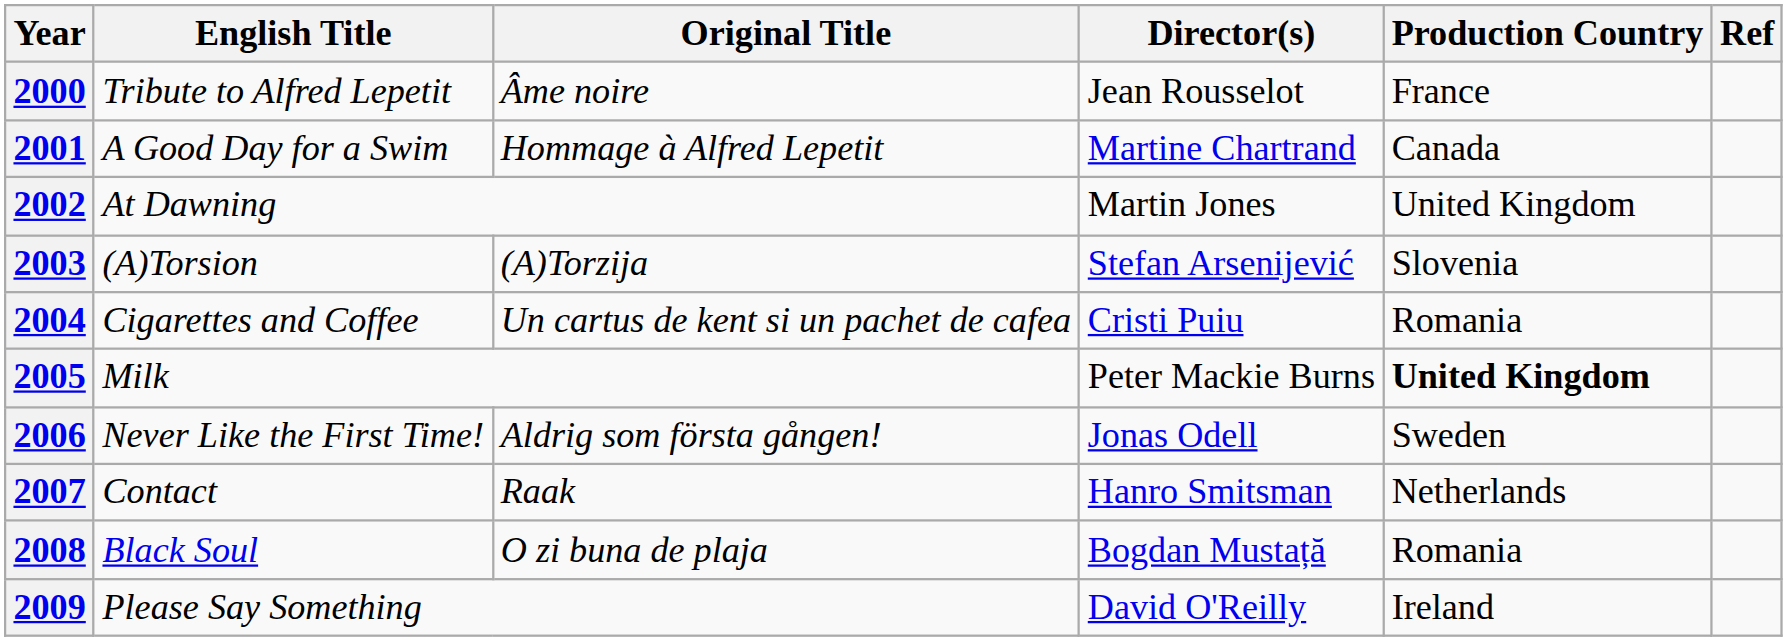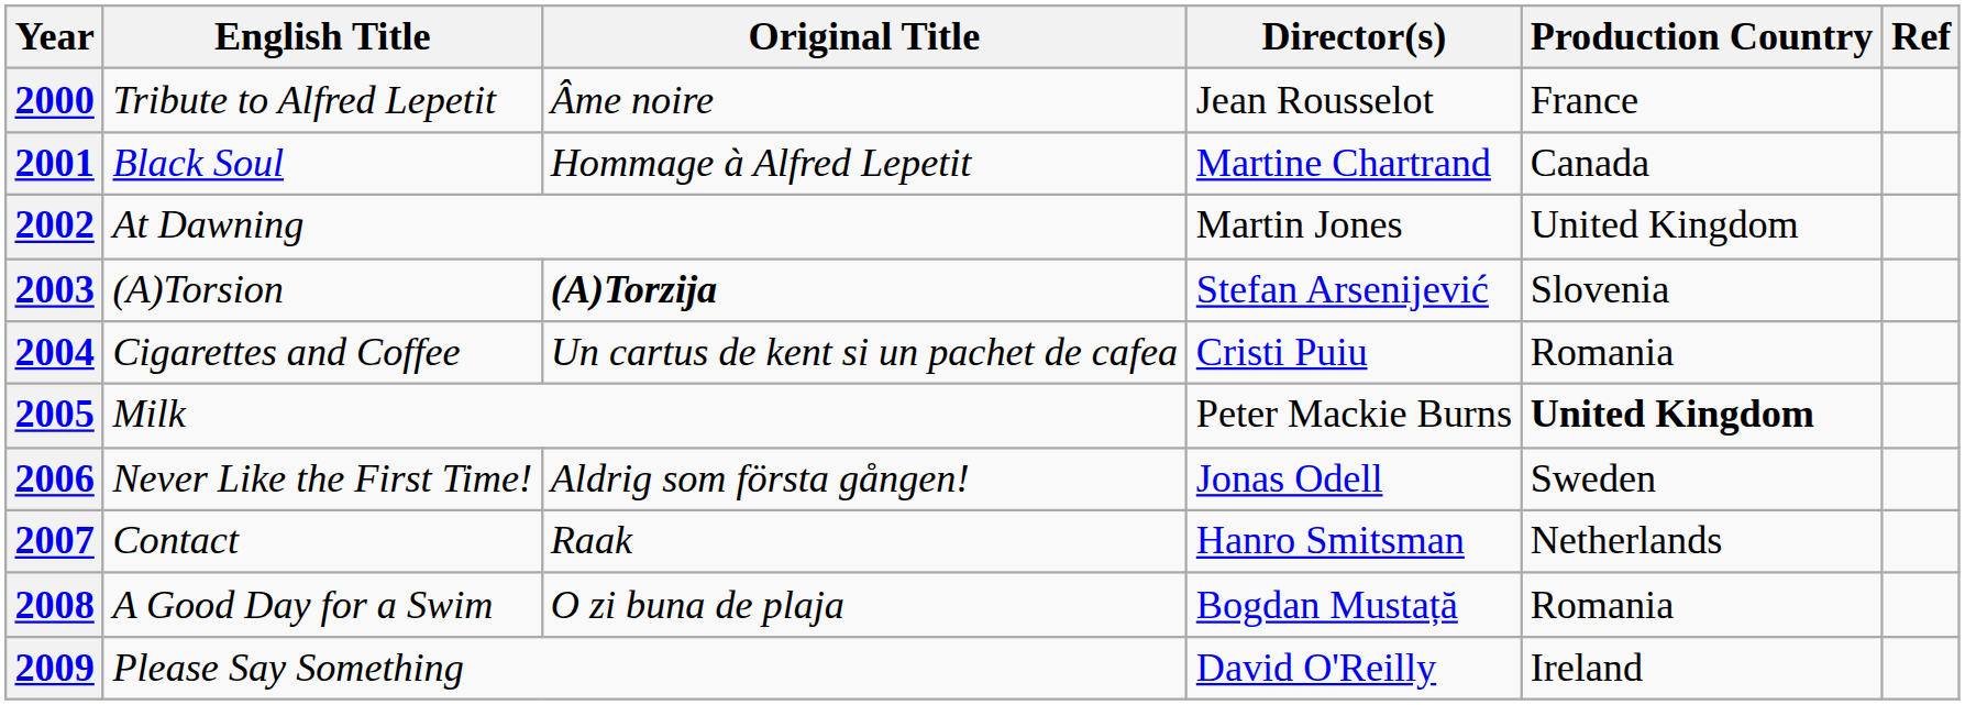 <table class="wikitable">
 <tr>
 <th>Year</th>
 <th>English Title</th>
 <th>Original Title</th>
 <th>Director(s)</th>
 <th>Production Country</th>
 <th>Ref</th>
 </tr>
 <tr>
 <th><a href='#'>2000</a></th>
 <td><em>Tribute to Alfred Lepetit</em></td>
 <td><em>Âme noire</em></td>
 <td data-sort-value="Rousselot">Jean Rousselot</td>
 <td>France</td>
 <td></td>
 </tr>
 <tr>
 <th><a href='#'>2001</a></th>
-<td data-sort-value="Zi"><em>A Good Day for a Swim</em></td>
+<td><em><a href='#'>Black Soul</a></em></td>
 <td><em>Hommage à Alfred Lepetit</em></td>
 <td data-sort-value="Chartrand"><a href='#'>Martine Chartrand</a></td>
 <td>Canada</td>
 <td></td>
 </tr>
 <tr>
 <th><a href='#'>2002</a></th>
 <td colspan="2"><em>At Dawning</em></td>
 <td data-sort-value="Olivier">Martin Jones</td>
 <td>United Kingdom</td>
 <td></td>
 </tr>
 <tr>
 <th><a href='#'>2003</a></th>
 <td><em>(A)Torsion</em></td>
-<td><em>(A)Torzija</em></td>
+<td><strong><em>(A)Torzija</em></strong></td>
 <td data-sort-value="Arsenijević"><a href='#'>Stefan Arsenijević</a></td>
 <td>Slovenia</td>
 <td></td>
 </tr>
 <tr>
 <th><a href='#'>2004</a></th>
 <td><em>Cigarettes and Coffee</em></td>
 <td><em>Un cartus de kent si un pachet de cafea</em></td>
 <td data-sort-value="Puiu"><a href='#'>Cristi Puiu</a></td>
 <td>Romania</td>
 <td></td>
 </tr>
 <tr>
 <th><a href='#'>2005</a></th>
 <td colspan="2"><em>Milk</em></td>
 <td data-sort-value="Burns">Peter Mackie Burns</td>
 <td><strong>United Kingdom</strong></td>
 <td></td>
 </tr>
 <tr>
 <th><a href='#'>2006</a></th>
 <td><em>Never Like the First Time!</em></td>
 <td><em>Aldrig som första gången!</em></td>
 <td data-sort-value="Odell"><a href='#'>Jonas Odell</a></td>
 <td>Sweden</td>
 <td></td>
 </tr>
 <tr>
 <th><a href='#'>2007</a></th>
 <td><em>Contact</em></td>
 <td><em>Raak</em></td>
 <td data-sort-value="Smitsman"><a href='#'>Hanro Smitsman</a></td>
 <td>Netherlands</td>
 <td></td>
 </tr>
 <tr>
 <th><a href='#'>2008</a></th>
-<td><em><a href='#'>Black Soul</a></em></td>
+<td data-sort-value="Zi"><em>A Good Day for a Swim</em></td>
 <td><em>O zi buna de plaja</em></td>
 <td data-sort-value="Mustața"><a href='#'>Bogdan Mustață</a></td>
 <td>Romania</td>
 <td></td>
 </tr>
 <tr>
 <th><a href='#'>2009</a></th>
 <td colspan="2"><em>Please Say Something</em></td>
 <td data-sort-value="OReilly"><a href='#'>David O'Reilly</a></td>
 <td>Ireland</td>
 <td></td>
 </tr>
 </table>
